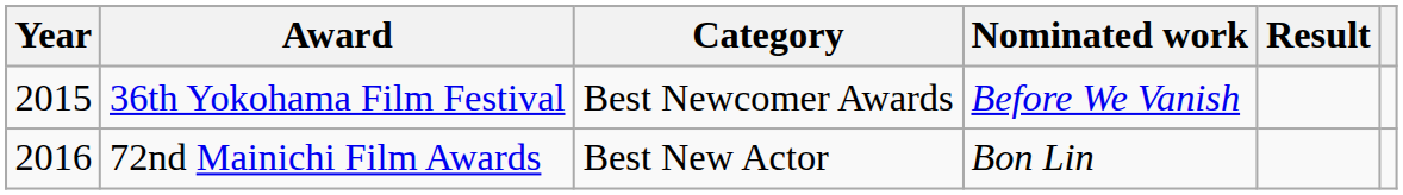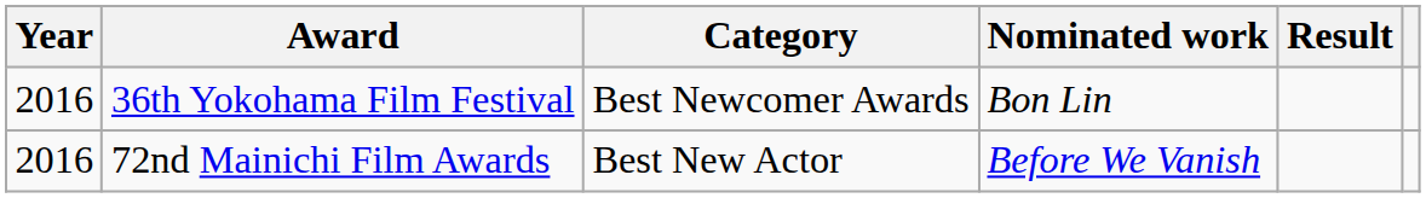 <table class="wikitable">
 <tr>
 <th>Year</th>
 <th>Award</th>
 <th>Category</th>
 <th>Nominated work</th>
 <th>Result</th>
 <th></th>
 </tr>
 <tr>
-<td>2015</td>
+<td>2016</td>
 <td><a href='#'>36th Yokohama  Film Festival</a></td>
 <td>Best Newcomer Awards</td>
-<td><em><a href='#'>Before We Vanish</a></em></td>
+<td><em>Bon Lin</em></td>
 <td></td>
 <td></td>
 </tr>
 <tr>
 <td>2016</td>
 <td>72nd <a href='#'>Mainichi Film Awards</a></td>
 <td>Best New Actor</td>
-<td><em>Bon Lin</em></td>
+<td><em><a href='#'>Before We Vanish</a></em></td>
 <td></td>
 <td></td>
 </tr>
 </table>
